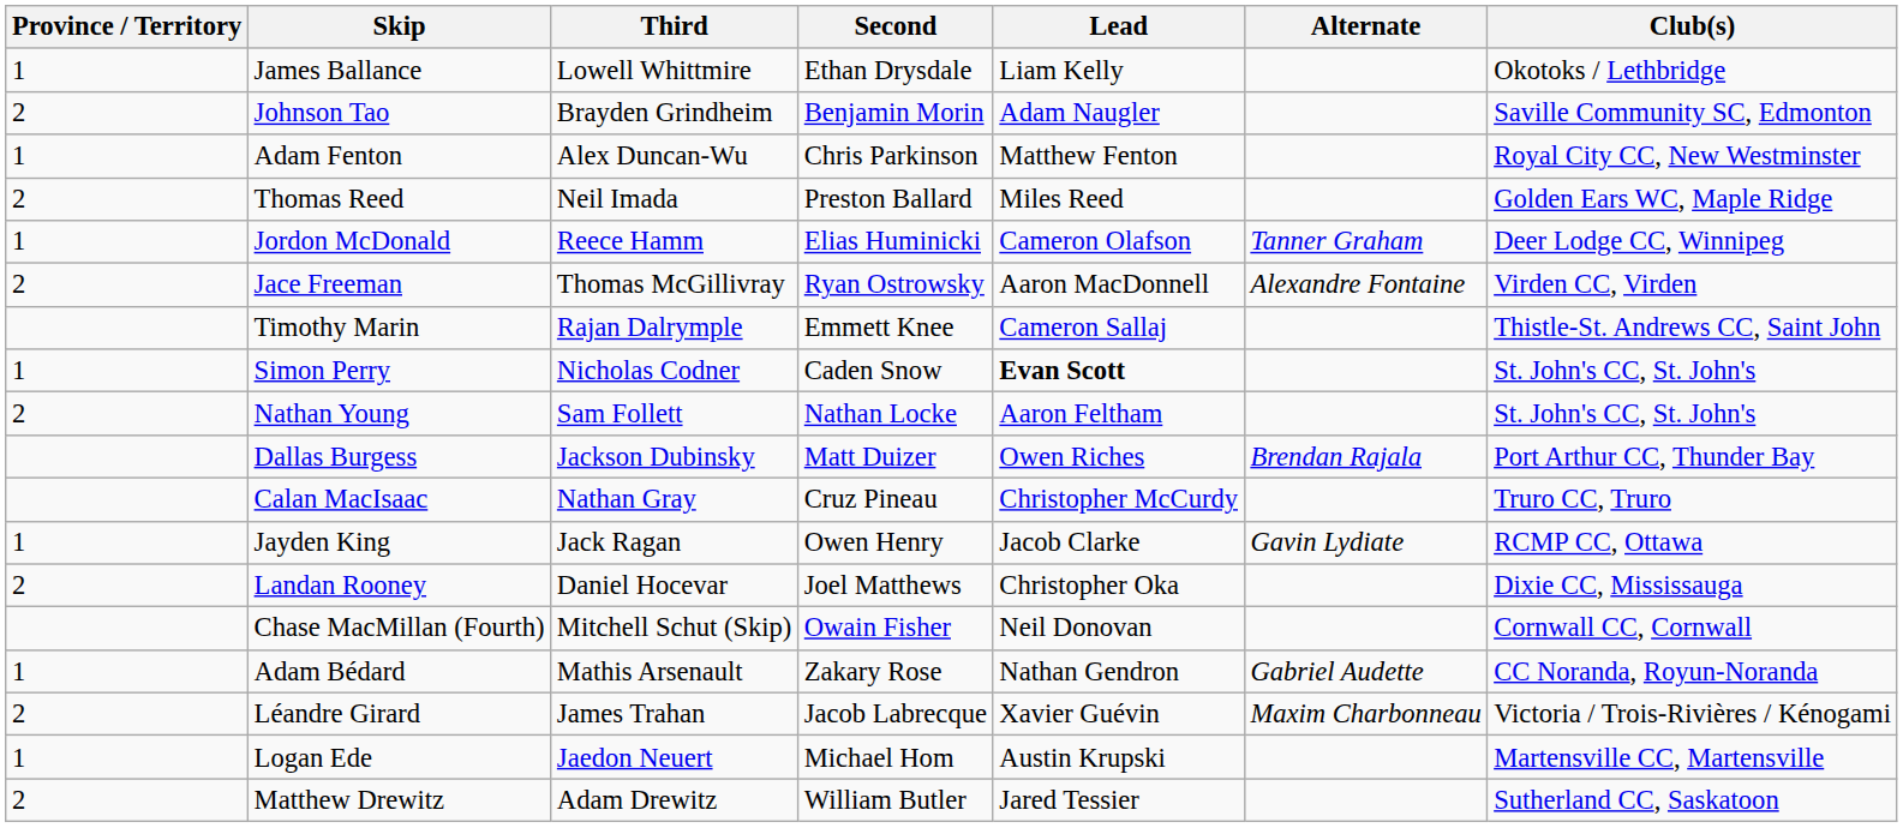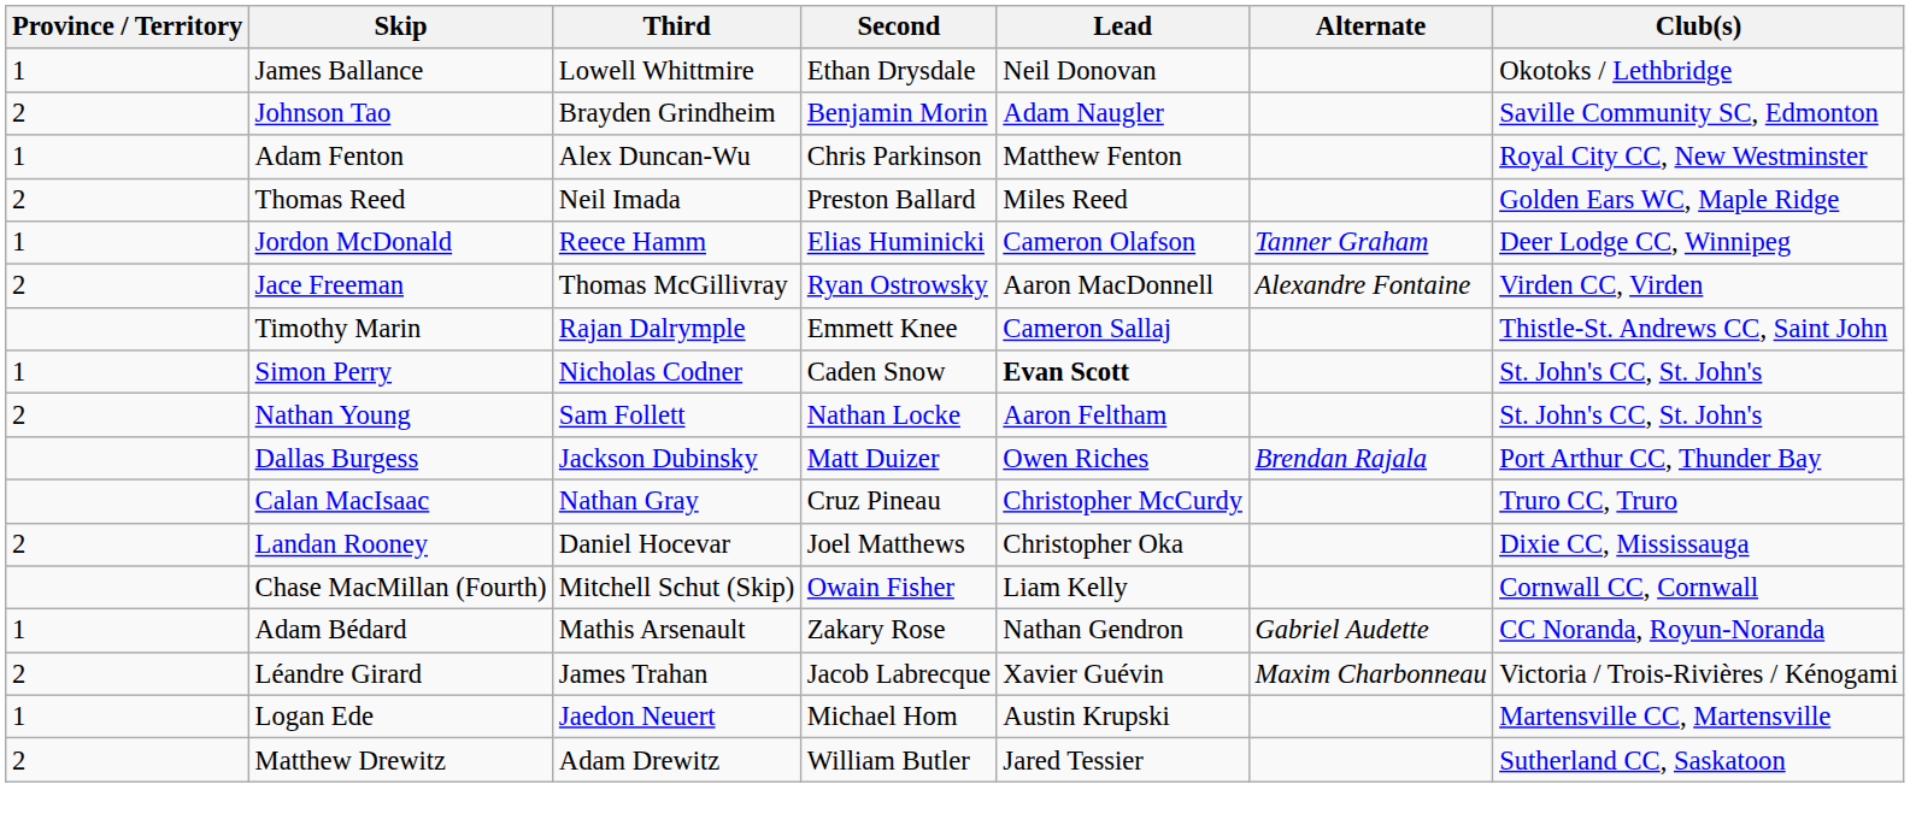 <table class="wikitable">
 <tr>
 <th scope="col">Province / Territory</th>
 <th scope="col">Skip</th>
 <th scope="col">Third</th>
 <th scope="col">Second</th>
 <th scope="col">Lead</th>
 <th scope="col">Alternate</th>
 <th scope="col">Club(s)</th>
 </tr>
 <tr>
 <td> 1</td>
 <td>James Ballance</td>
 <td>Lowell Whittmire</td>
 <td>Ethan Drysdale</td>
-<td>Liam Kelly</td>
+<td>Neil Donovan</td>
 <td></td>
 <td>Okotoks / <a href='#'>Lethbridge</a></td>
 </tr>
 <tr>
 <td> 2</td>
 <td><a href='#'>Johnson Tao</a></td>
 <td>Brayden Grindheim</td>
 <td><a href='#'>Benjamin Morin</a></td>
 <td><a href='#'>Adam Naugler</a></td>
 <td></td>
 <td><a href='#'>Saville Community SC</a>, <a href='#'>Edmonton</a></td>
 </tr>
 <tr>
 <td> 1</td>
 <td>Adam Fenton</td>
 <td>Alex Duncan-Wu</td>
 <td>Chris Parkinson</td>
 <td>Matthew Fenton</td>
 <td></td>
 <td><a href='#'>Royal City CC</a>, <a href='#'>New Westminster</a></td>
 </tr>
 <tr>
 <td> 2</td>
 <td>Thomas Reed</td>
 <td>Neil Imada</td>
 <td>Preston Ballard</td>
 <td>Miles Reed</td>
 <td></td>
 <td><a href='#'>Golden Ears WC</a>, <a href='#'>Maple Ridge</a></td>
 </tr>
 <tr>
 <td> 1</td>
 <td><a href='#'>Jordon McDonald</a></td>
 <td><a href='#'>Reece Hamm</a></td>
 <td><a href='#'>Elias Huminicki</a></td>
 <td><a href='#'>Cameron Olafson</a></td>
 <td><em><a href='#'>Tanner Graham</a></em></td>
 <td><a href='#'>Deer Lodge CC</a>, <a href='#'>Winnipeg</a></td>
 </tr>
 <tr>
 <td> 2</td>
 <td><a href='#'>Jace Freeman</a></td>
 <td>Thomas McGillivray</td>
 <td><a href='#'>Ryan Ostrowsky</a></td>
 <td>Aaron MacDonnell</td>
 <td><em>Alexandre Fontaine</em></td>
 <td><a href='#'>Virden CC</a>, <a href='#'>Virden</a></td>
 </tr>
 <tr>
 <td></td>
 <td>Timothy Marin</td>
 <td><a href='#'>Rajan Dalrymple</a></td>
 <td>Emmett Knee</td>
 <td><a href='#'>Cameron Sallaj</a></td>
 <td></td>
 <td><a href='#'>Thistle-St. Andrews CC</a>, <a href='#'>Saint John</a></td>
 </tr>
 <tr>
 <td> 1</td>
 <td><a href='#'>Simon Perry</a></td>
 <td><a href='#'>Nicholas Codner</a></td>
 <td>Caden Snow</td>
 <td><strong>Evan Scott</strong></td>
 <td></td>
 <td><a href='#'>St. John's CC</a>, <a href='#'>St. John's</a></td>
 </tr>
 <tr>
 <td> 2</td>
 <td><a href='#'>Nathan Young</a></td>
 <td><a href='#'>Sam Follett</a></td>
 <td><a href='#'>Nathan Locke</a></td>
 <td><a href='#'>Aaron Feltham</a></td>
 <td></td>
 <td><a href='#'>St. John's CC</a>, <a href='#'>St. John's</a></td>
 </tr>
 <tr>
 <td></td>
 <td><a href='#'>Dallas Burgess</a></td>
 <td><a href='#'>Jackson Dubinsky</a></td>
 <td><a href='#'>Matt Duizer</a></td>
 <td><a href='#'>Owen Riches</a></td>
 <td><em><a href='#'>Brendan Rajala</a></em></td>
 <td><a href='#'>Port Arthur CC</a>, <a href='#'>Thunder Bay</a></td>
 </tr>
 <tr>
 <td></td>
 <td><a href='#'>Calan MacIsaac</a></td>
 <td><a href='#'>Nathan Gray</a></td>
 <td>Cruz Pineau</td>
 <td><a href='#'>Christopher McCurdy</a></td>
 <td></td>
 <td><a href='#'>Truro CC</a>, <a href='#'>Truro</a></td>
 </tr>
 <tr>
-<td> 1</td>
-<td>Jayden King</td>
-<td>Jack Ragan</td>
-<td>Owen Henry</td>
-<td>Jacob Clarke</td>
-<td><em>Gavin Lydiate</em></td>
-<td><a href='#'>RCMP CC</a>, <a href='#'>Ottawa</a></td>
-</tr>
-<tr>
 <td> 2</td>
 <td><a href='#'>Landan Rooney</a></td>
 <td>Daniel Hocevar</td>
 <td>Joel Matthews</td>
 <td>Christopher Oka</td>
 <td></td>
 <td><a href='#'>Dixie CC</a>, <a href='#'>Mississauga</a></td>
 </tr>
 <tr>
 <td></td>
 <td>Chase MacMillan (Fourth)</td>
 <td>Mitchell Schut (Skip)</td>
 <td><a href='#'>Owain Fisher</a></td>
-<td>Neil Donovan</td>
+<td>Liam Kelly</td>
 <td></td>
 <td><a href='#'>Cornwall CC</a>, <a href='#'>Cornwall</a></td>
 </tr>
 <tr>
 <td> 1</td>
 <td>Adam Bédard</td>
 <td>Mathis Arsenault</td>
 <td>Zakary Rose</td>
 <td>Nathan Gendron</td>
 <td><em>Gabriel Audette</em></td>
 <td><a href='#'>CC Noranda</a>, <a href='#'>Royun-Noranda</a></td>
 </tr>
 <tr>
 <td> 2</td>
 <td>Léandre Girard</td>
 <td>James Trahan</td>
 <td>Jacob Labrecque</td>
 <td>Xavier Guévin</td>
 <td><em>Maxim Charbonneau</em></td>
 <td>Victoria / Trois-Rivières / Kénogami</td>
 </tr>
 <tr>
 <td> 1</td>
 <td>Logan Ede</td>
 <td><a href='#'>Jaedon Neuert</a></td>
 <td>Michael Hom</td>
 <td>Austin Krupski</td>
 <td></td>
 <td><a href='#'>Martensville CC</a>, <a href='#'>Martensville</a></td>
 </tr>
 <tr>
 <td> 2</td>
 <td>Matthew Drewitz</td>
 <td>Adam Drewitz</td>
 <td>William Butler</td>
 <td>Jared Tessier</td>
 <td></td>
 <td><a href='#'>Sutherland CC</a>, <a href='#'>Saskatoon</a></td>
 </tr>
 </table>
